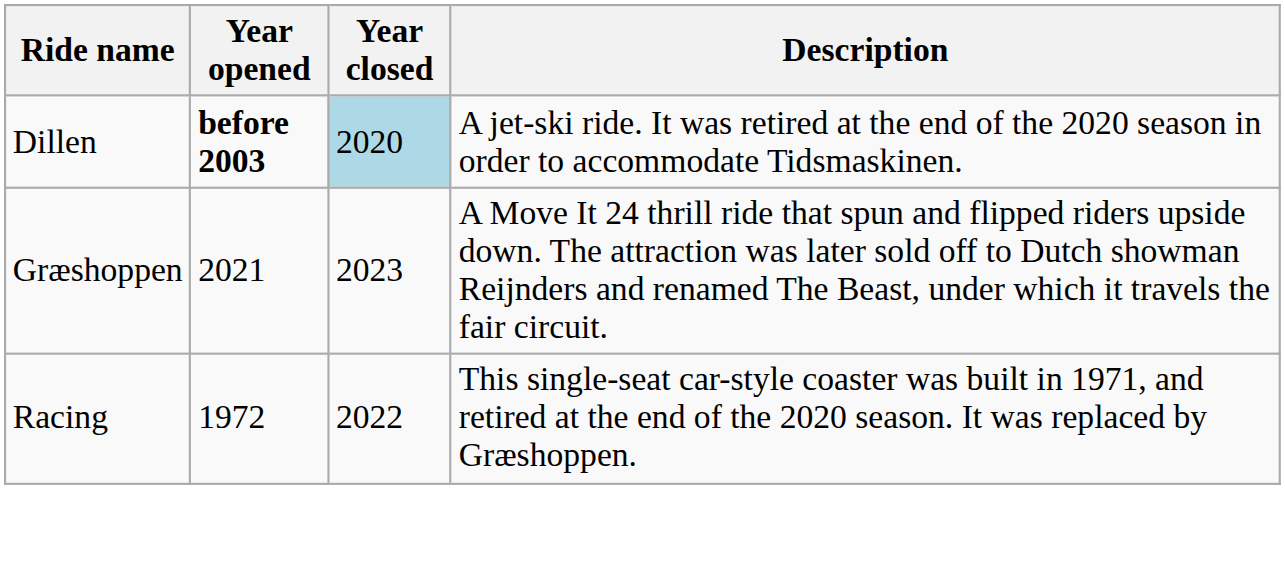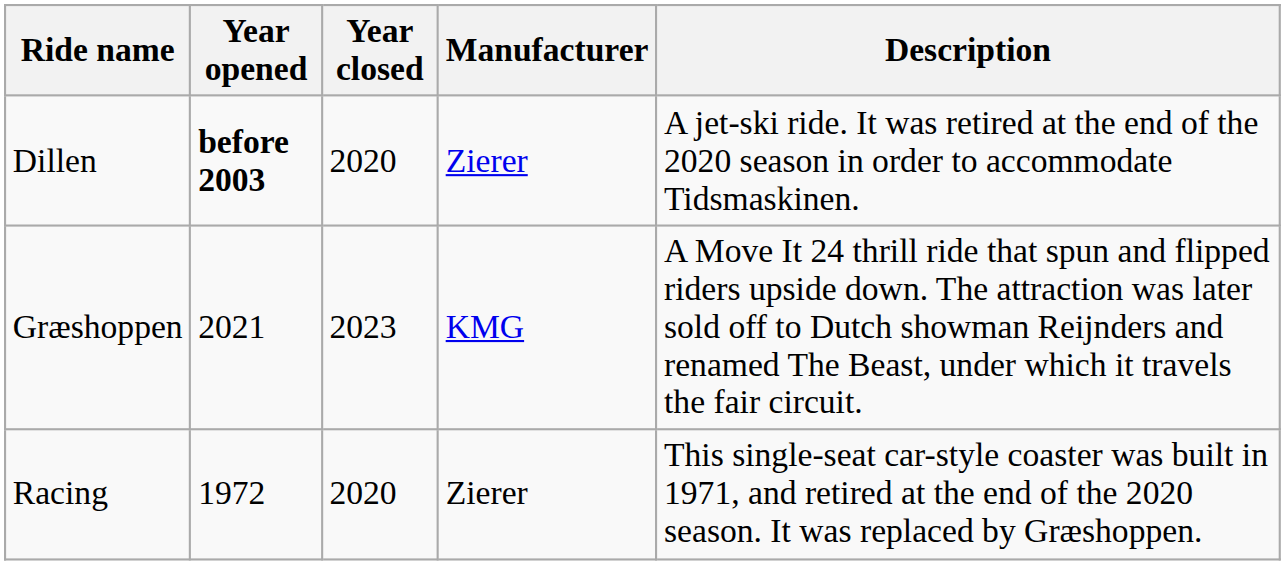 <table class="wikitable">
 <tr>
 <th>Ride name</th>
 <th>Year opened</th>
 <th>Year closed</th>
+<th>Manufacturer</th>
 <th>Description</th>
 </tr>
 <tr>
 <td>Dillen</td>
 <td><strong>before 2003</strong></td>
-<td style="background: lightblue;">2020</td>
+<td>2020</td>
+<td><a href='#'>Zierer</a></td>
 <td>A jet-ski ride. It was retired at the end of the 2020 season in order to accommodate Tidsmaskinen.</td>
 </tr>
 <tr>
 <td>Græshoppen</td>
 <td>2021</td>
 <td>2023</td>
+<td><a href='#'>KMG</a></td>
 <td>A Move It 24 thrill ride that spun and flipped riders upside down. The attraction was later sold off to Dutch showman Reijnders and renamed The Beast, under which it travels the fair circuit.</td>
 </tr>
 <tr>
 <td>Racing</td>
 <td>1972</td>
-<td>2022</td>
+<td>2020</td>
+<td>Zierer</td>
 <td>This single-seat car-style coaster was built in 1971, and retired at the end of the 2020 season. It was replaced by Græshoppen.</td>
 </tr>
 </table>
